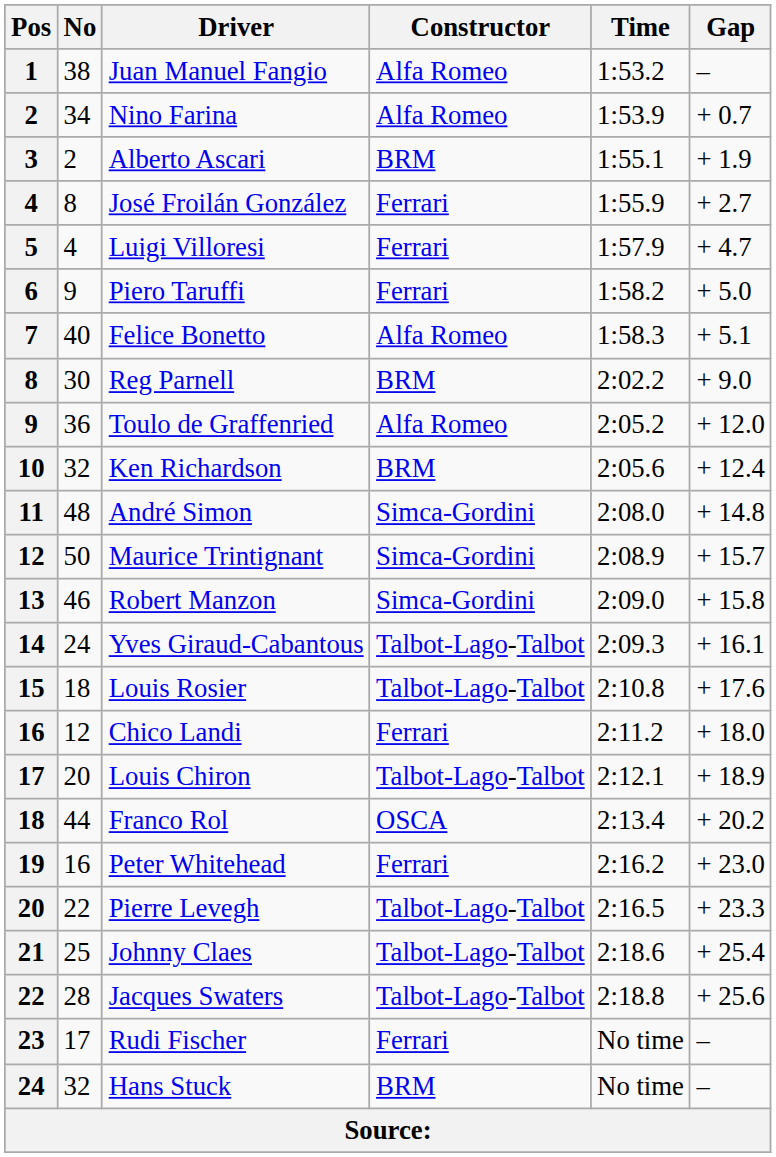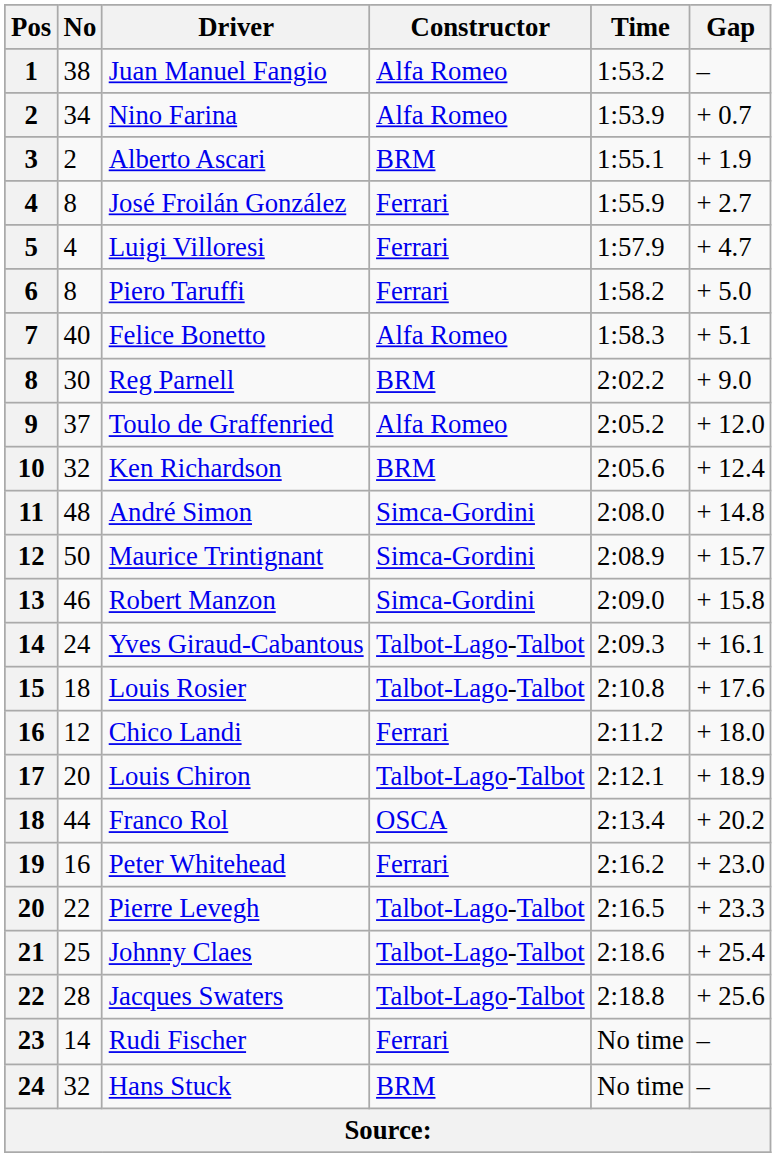 <table class="wikitable sortable" style="font-size: 95%;">
 <tr>
 <th>Pos</th>
 <th>No</th>
 <th>Driver</th>
 <th>Constructor</th>
 <th>Time</th>
 <th>Gap</th>
 </tr>
 <tr>
 <th>1</th>
 <td>38</td>
 <td> <a href='#'>Juan Manuel Fangio</a></td>
 <td><a href='#'>Alfa Romeo</a></td>
 <td>1:53.2</td>
 <td>–</td>
 </tr>
 <tr>
 <th>2</th>
 <td>34</td>
 <td> <a href='#'>Nino Farina</a></td>
 <td><a href='#'>Alfa Romeo</a></td>
 <td>1:53.9</td>
 <td>+ 0.7</td>
 </tr>
 <tr>
 <th>3</th>
 <td>2</td>
 <td> <a href='#'>Alberto Ascari</a></td>
 <td><a href='#'>BRM</a></td>
 <td>1:55.1</td>
 <td>+ 1.9</td>
 </tr>
 <tr>
 <th>4</th>
 <td>8</td>
 <td> <a href='#'>José Froilán González</a></td>
 <td><a href='#'>Ferrari</a></td>
 <td>1:55.9</td>
 <td>+ 2.7</td>
 </tr>
 <tr>
 <th>5</th>
 <td>4</td>
 <td> <a href='#'>Luigi Villoresi</a></td>
 <td><a href='#'>Ferrari</a></td>
 <td>1:57.9</td>
 <td>+ 4.7</td>
 </tr>
 <tr>
 <th>6</th>
-<td>9</td>
+<td>8</td>
 <td> <a href='#'>Piero Taruffi</a></td>
 <td><a href='#'>Ferrari</a></td>
 <td>1:58.2</td>
 <td>+ 5.0</td>
 </tr>
 <tr>
 <th>7</th>
 <td>40</td>
 <td> <a href='#'>Felice Bonetto</a></td>
 <td><a href='#'>Alfa Romeo</a></td>
 <td>1:58.3</td>
 <td>+ 5.1</td>
 </tr>
 <tr>
 <th>8</th>
 <td>30</td>
 <td> <a href='#'>Reg Parnell</a></td>
 <td><a href='#'>BRM</a></td>
 <td>2:02.2</td>
 <td>+ 9.0</td>
 </tr>
 <tr>
 <th>9</th>
-<td>36</td>
+<td>37</td>
 <td> <a href='#'>Toulo de Graffenried</a></td>
 <td><a href='#'>Alfa Romeo</a></td>
 <td>2:05.2</td>
 <td>+ 12.0</td>
 </tr>
 <tr>
 <th>10</th>
 <td>32</td>
 <td> <a href='#'>Ken Richardson</a></td>
 <td><a href='#'>BRM</a></td>
 <td>2:05.6</td>
 <td>+ 12.4</td>
 </tr>
 <tr>
 <th>11</th>
 <td>48</td>
 <td> <a href='#'>André Simon</a></td>
 <td><a href='#'>Simca-Gordini</a></td>
 <td>2:08.0</td>
 <td>+ 14.8</td>
 </tr>
 <tr>
 <th>12</th>
 <td>50</td>
 <td> <a href='#'>Maurice Trintignant</a></td>
 <td><a href='#'>Simca-Gordini</a></td>
 <td>2:08.9</td>
 <td>+ 15.7</td>
 </tr>
 <tr>
 <th>13</th>
 <td>46</td>
 <td> <a href='#'>Robert Manzon</a></td>
 <td><a href='#'>Simca-Gordini</a></td>
 <td>2:09.0</td>
 <td>+ 15.8</td>
 </tr>
 <tr>
 <th>14</th>
 <td>24</td>
 <td> <a href='#'>Yves Giraud-Cabantous</a></td>
 <td><a href='#'>Talbot-Lago</a>-<a href='#'>Talbot</a></td>
 <td>2:09.3</td>
 <td>+ 16.1</td>
 </tr>
 <tr>
 <th>15</th>
 <td>18</td>
 <td> <a href='#'>Louis Rosier</a></td>
 <td><a href='#'>Talbot-Lago</a>-<a href='#'>Talbot</a></td>
 <td>2:10.8</td>
 <td>+ 17.6</td>
 </tr>
 <tr>
 <th>16</th>
 <td>12</td>
 <td> <a href='#'>Chico Landi</a></td>
 <td><a href='#'>Ferrari</a></td>
 <td>2:11.2</td>
 <td>+ 18.0</td>
 </tr>
 <tr>
 <th>17</th>
 <td>20</td>
 <td> <a href='#'>Louis Chiron</a></td>
 <td><a href='#'>Talbot-Lago</a>-<a href='#'>Talbot</a></td>
 <td>2:12.1</td>
 <td>+ 18.9</td>
 </tr>
 <tr>
 <th>18</th>
 <td>44</td>
 <td> <a href='#'>Franco Rol</a></td>
 <td><a href='#'>OSCA</a></td>
 <td>2:13.4</td>
 <td>+ 20.2</td>
 </tr>
 <tr>
 <th>19</th>
 <td>16</td>
 <td> <a href='#'>Peter Whitehead</a></td>
 <td><a href='#'>Ferrari</a></td>
 <td>2:16.2</td>
 <td>+ 23.0</td>
 </tr>
 <tr>
 <th>20</th>
 <td>22</td>
 <td> <a href='#'>Pierre Levegh</a></td>
 <td><a href='#'>Talbot-Lago</a>-<a href='#'>Talbot</a></td>
 <td>2:16.5</td>
 <td>+ 23.3</td>
 </tr>
 <tr>
 <th>21</th>
 <td>25</td>
 <td> <a href='#'>Johnny Claes</a></td>
 <td><a href='#'>Talbot-Lago</a>-<a href='#'>Talbot</a></td>
 <td>2:18.6</td>
 <td>+ 25.4</td>
 </tr>
 <tr>
 <th>22</th>
 <td>28</td>
 <td> <a href='#'>Jacques Swaters</a></td>
 <td><a href='#'>Talbot-Lago</a>-<a href='#'>Talbot</a></td>
 <td>2:18.8</td>
 <td>+ 25.6</td>
 </tr>
 <tr>
 <th>23</th>
-<td>17</td>
+<td>14</td>
 <td> <a href='#'>Rudi Fischer</a></td>
 <td><a href='#'>Ferrari</a></td>
 <td>No time</td>
 <td>–</td>
 </tr>
 <tr>
 <th>24</th>
 <td>32</td>
 <td> <a href='#'>Hans Stuck</a></td>
 <td><a href='#'>BRM</a></td>
 <td>No time</td>
 <td>–</td>
 </tr>
 <tr>
 <th colspan="6">Source:</th>
 </tr>
 <tr>
 </tr>
 </table>
